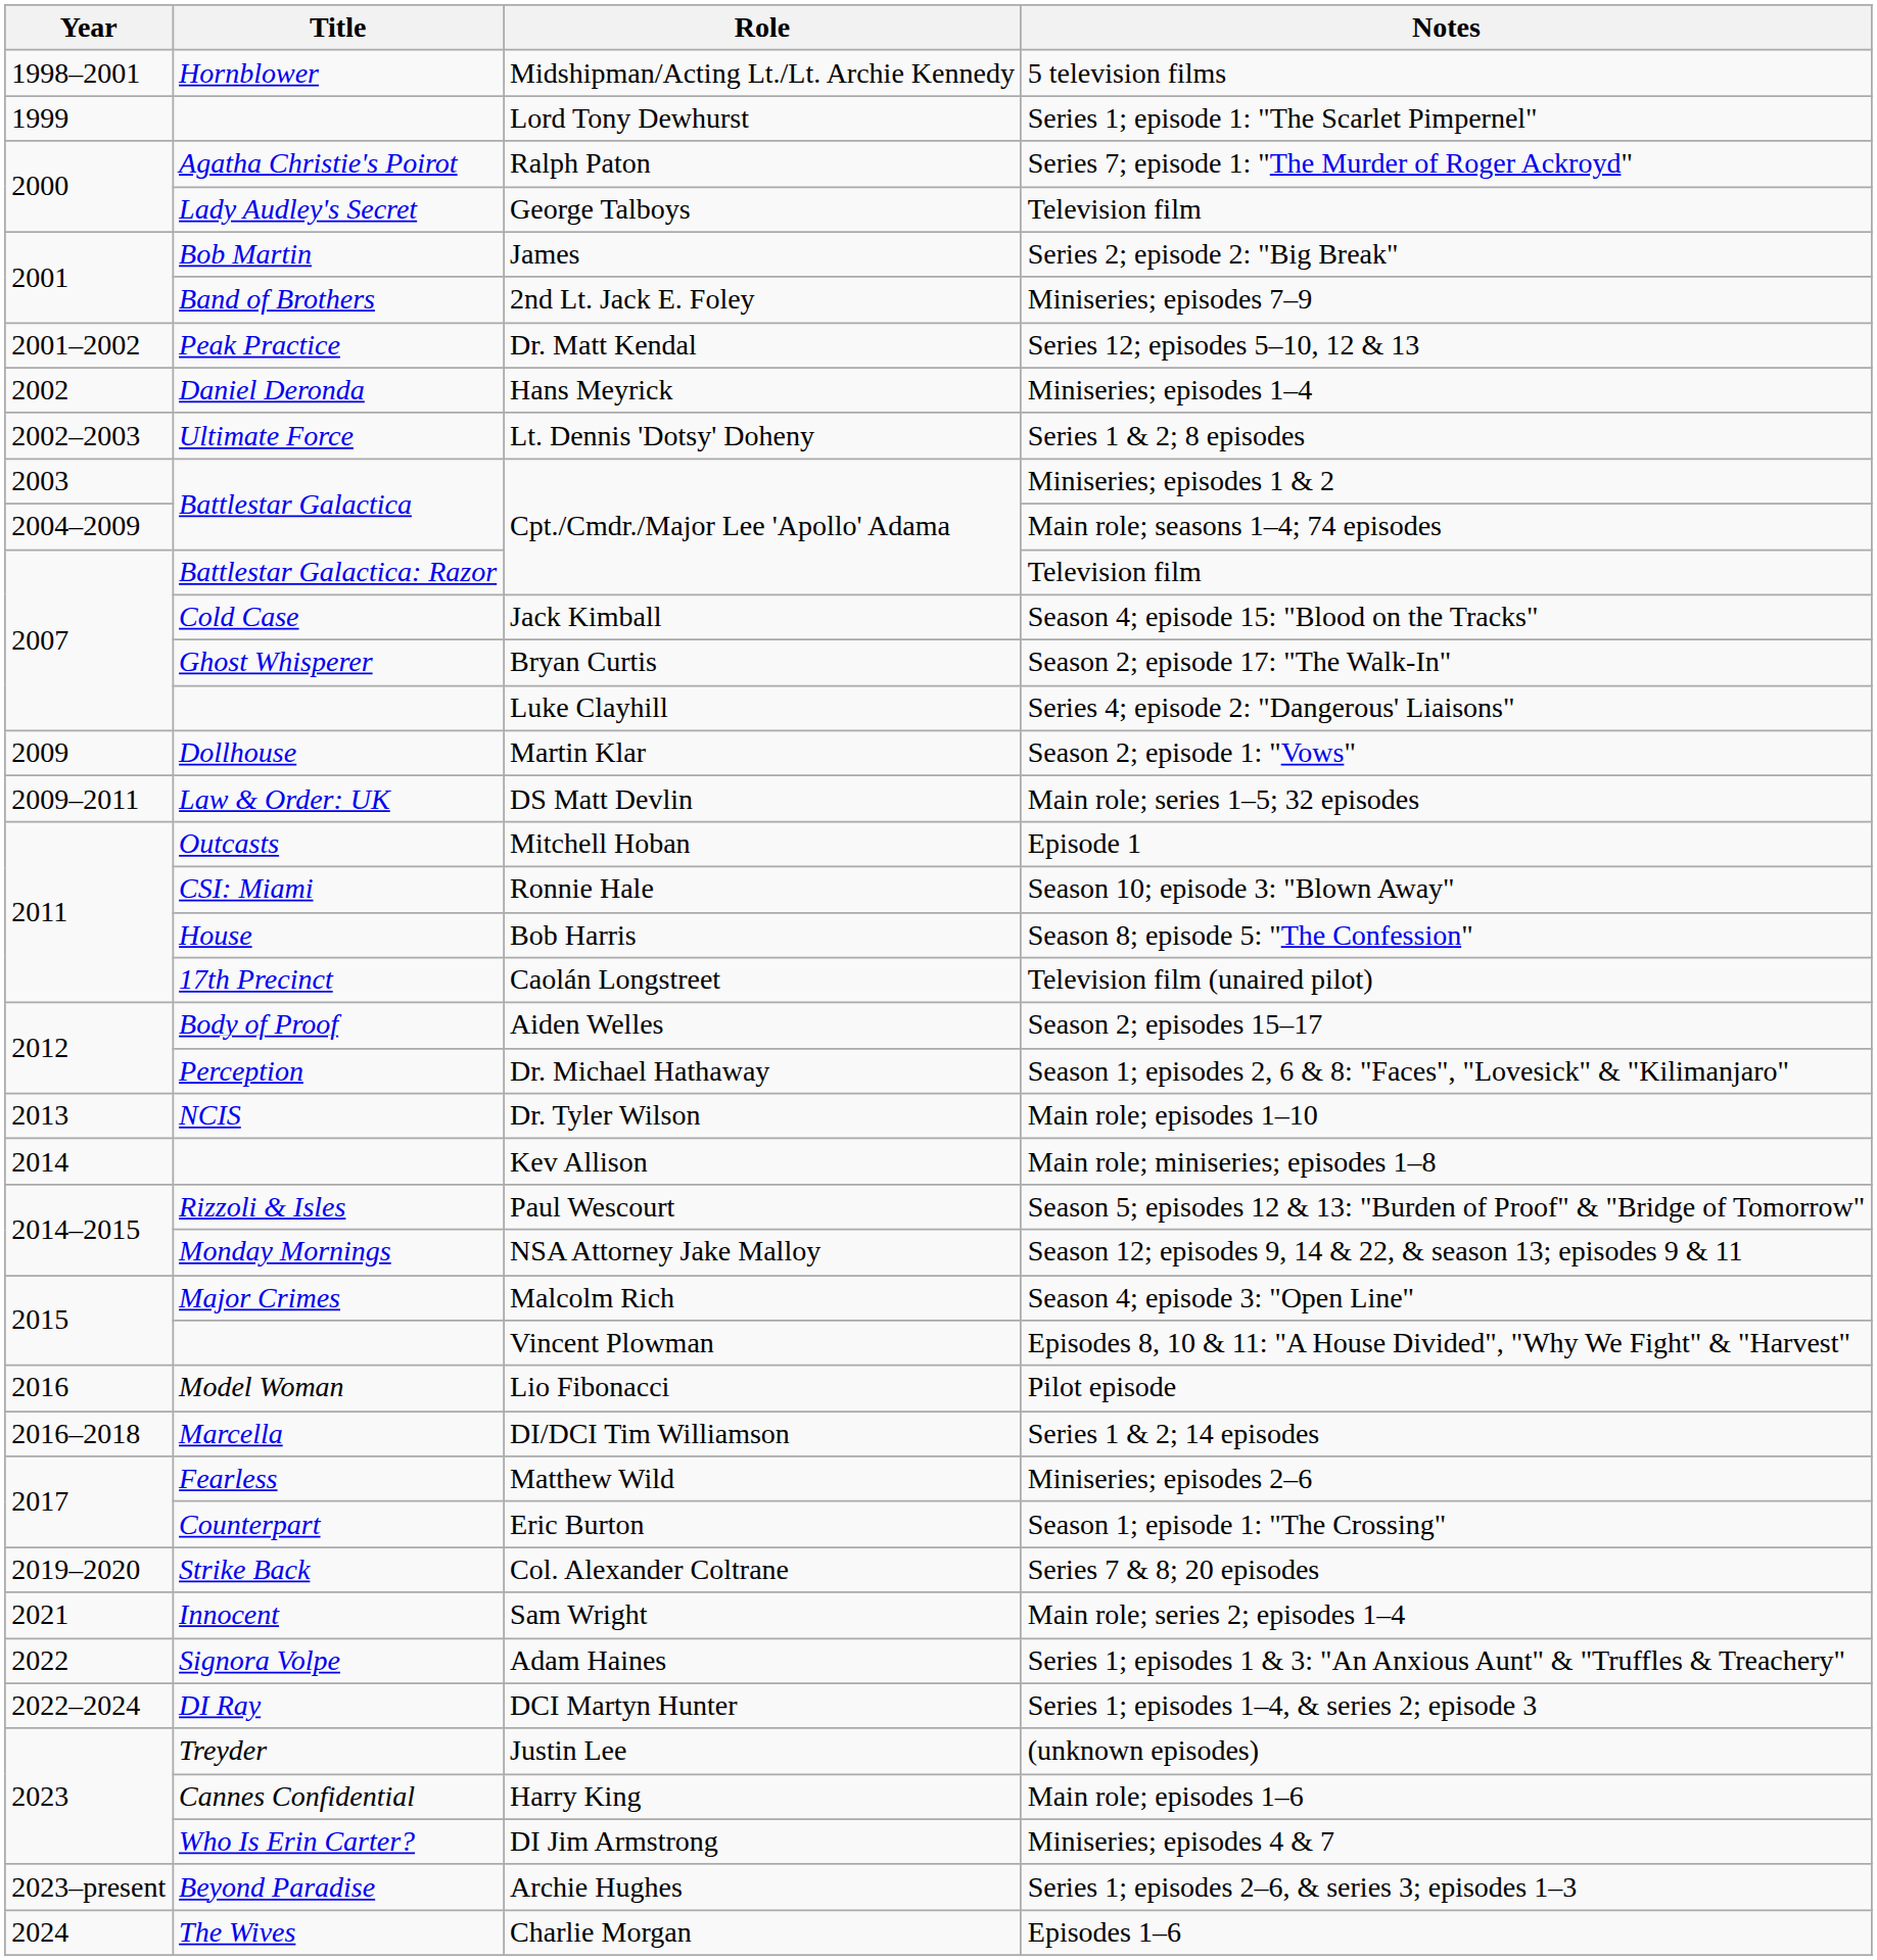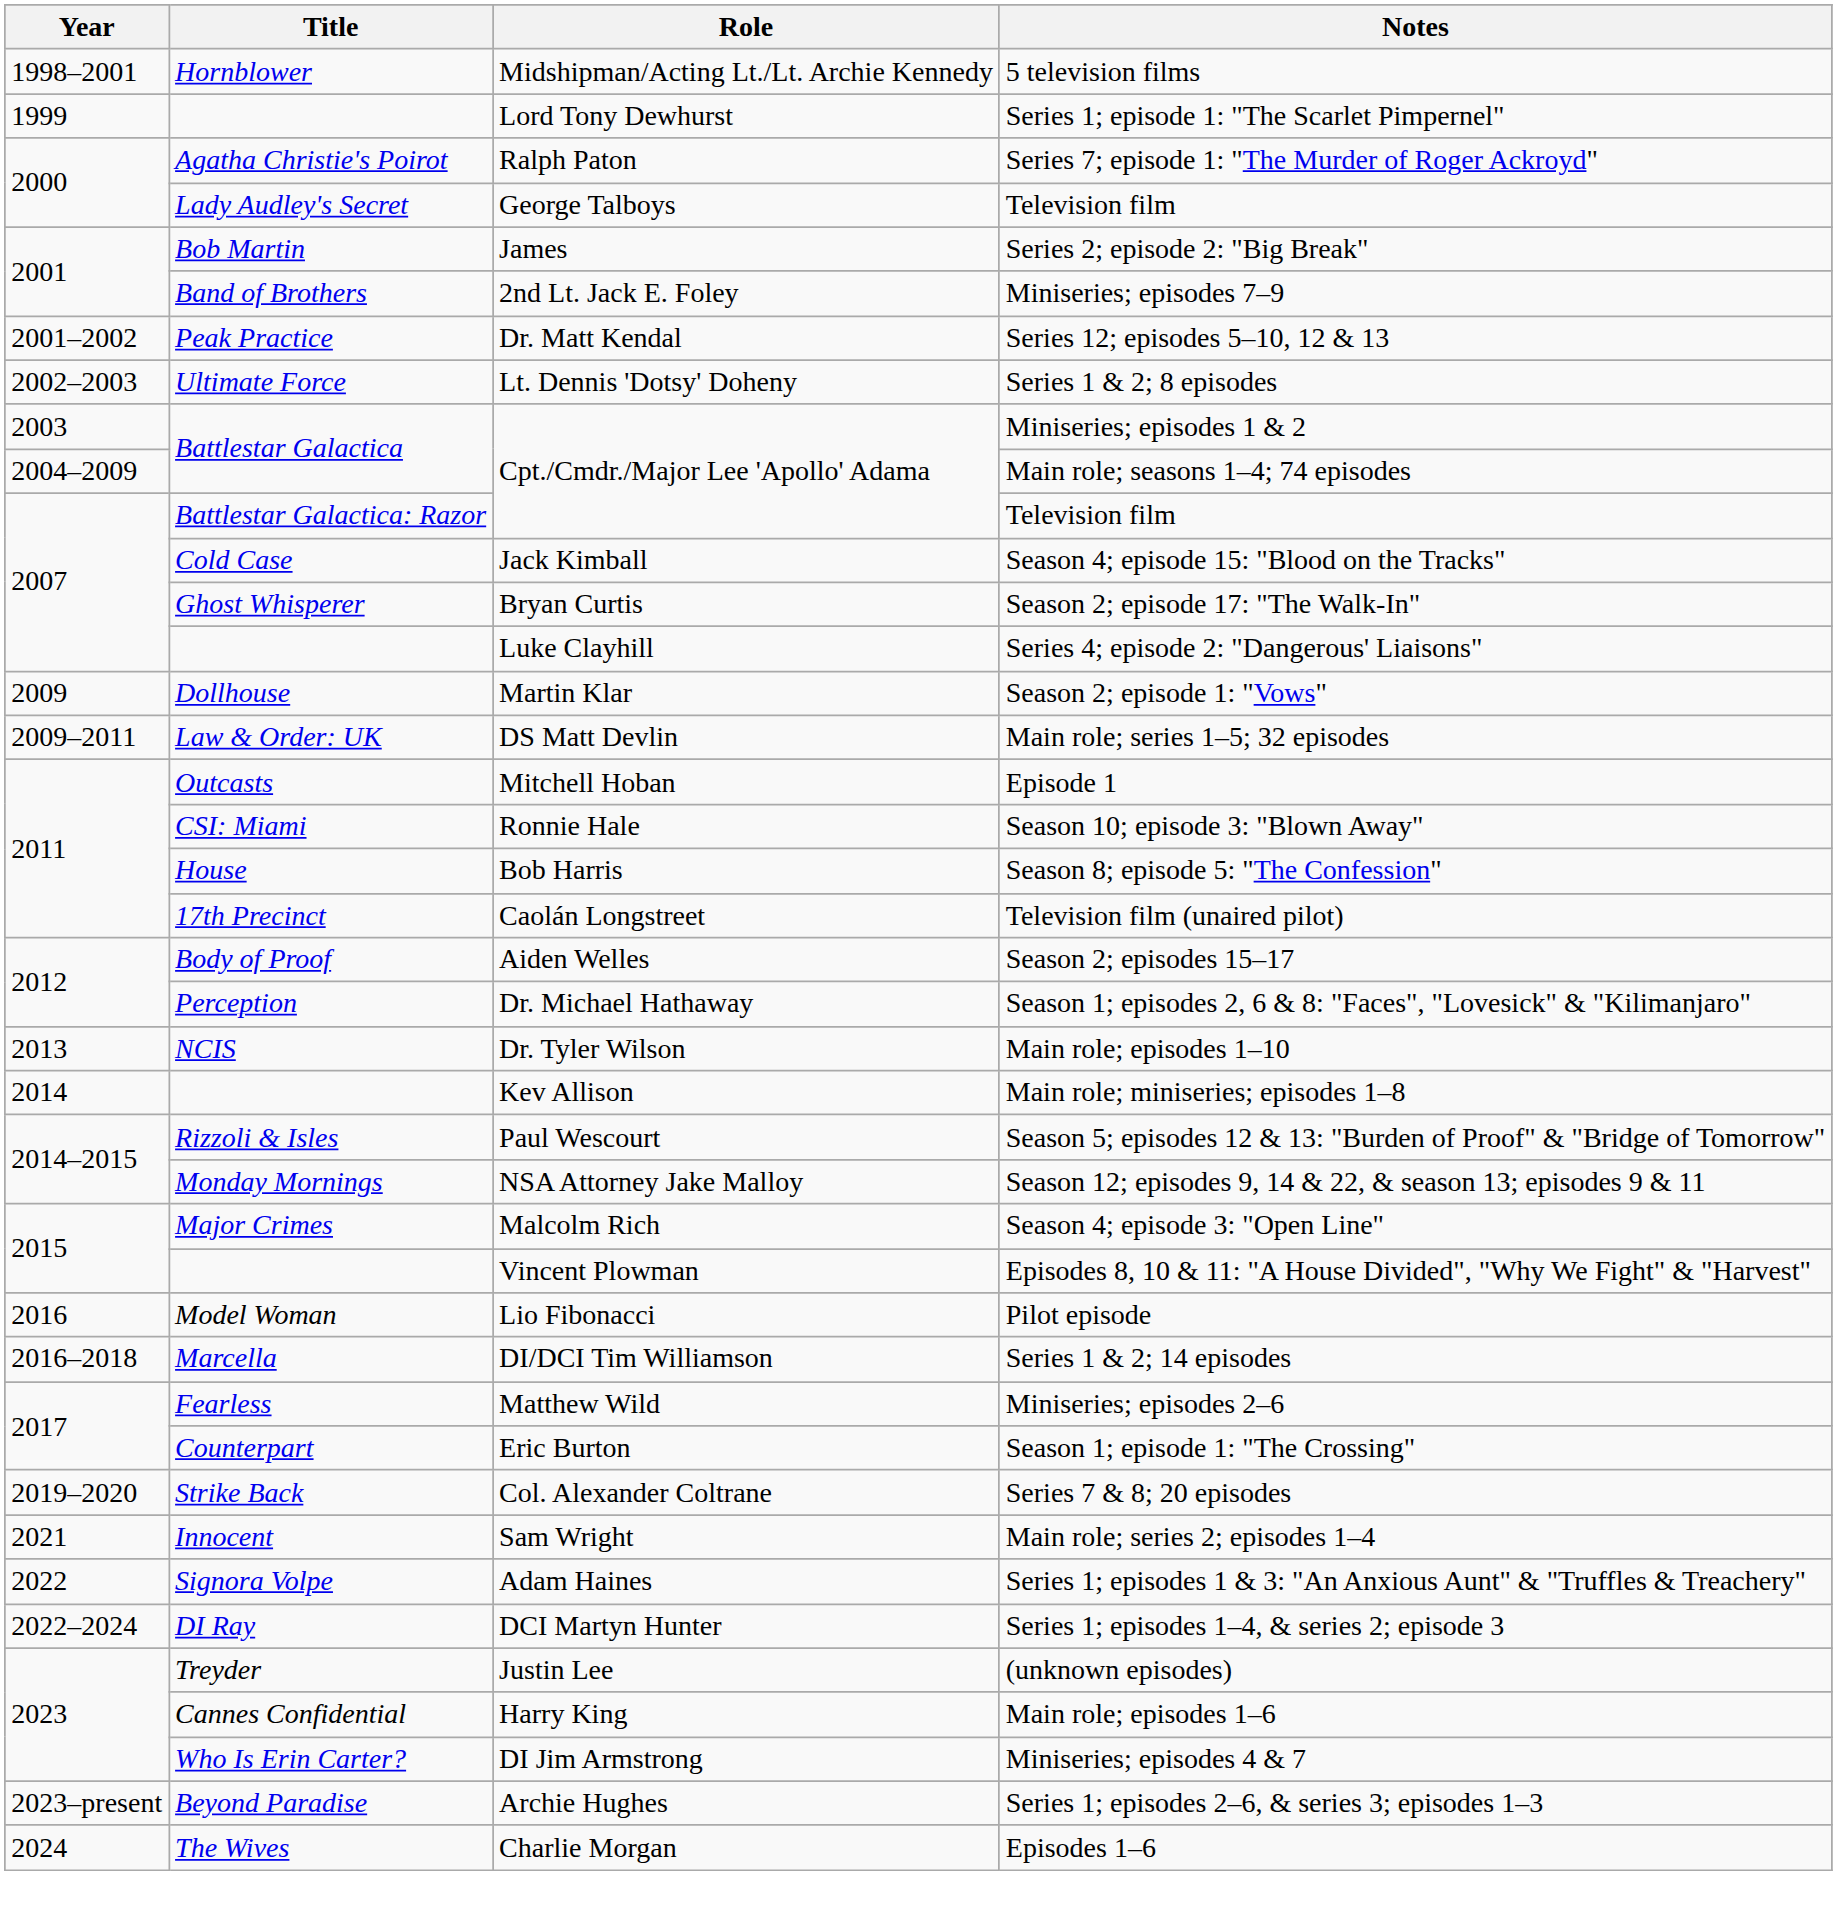 <table class="wikitable sortable">
 <tr>
 <th>Year</th>
 <th>Title</th>
 <th>Role</th>
 <th class="unsortable">Notes</th>
 </tr>
 <tr>
 <td>1998–2001</td>
 <td><em><a href='#'>Hornblower</a></em></td>
 <td>Midshipman/Acting Lt./Lt. Archie Kennedy</td>
 <td>5 television films</td>
 </tr>
 <tr>
 <td>1999</td>
 <td><em></em></td>
 <td>Lord Tony Dewhurst</td>
 <td>Series 1; episode 1: "The Scarlet Pimpernel"</td>
 </tr>
 <tr>
 <td rowspan="2">2000</td>
 <td><em><a href='#'>Agatha Christie's Poirot</a></em></td>
 <td>Ralph Paton</td>
 <td>Series 7; episode 1: "<a href='#'>The Murder of Roger Ackroyd</a>"</td>
 </tr>
 <tr>
 <td><em><a href='#'>Lady Audley's Secret</a></em></td>
 <td>George Talboys</td>
 <td>Television film</td>
 </tr>
 <tr>
 <td rowspan="2">2001</td>
 <td><em><a href='#'>Bob Martin</a></em></td>
 <td>James</td>
 <td>Series 2; episode 2: "Big Break"</td>
 </tr>
 <tr>
 <td><em><a href='#'>Band of Brothers</a></em></td>
 <td>2nd Lt. Jack E. Foley</td>
 <td>Miniseries; episodes 7–9</td>
 </tr>
 <tr>
 <td>2001–2002</td>
 <td><em><a href='#'>Peak Practice</a></em></td>
 <td>Dr. Matt Kendal</td>
 <td>Series 12; episodes 5–10, 12 & 13</td>
-</tr>
-<tr>
-<td>2002</td>
-<td><em><a href='#'>Daniel Deronda</a></em></td>
-<td>Hans Meyrick</td>
-<td>Miniseries; episodes 1–4</td>
 </tr>
 <tr>
 <td>2002–2003</td>
 <td><em><a href='#'>Ultimate Force</a></em></td>
 <td>Lt. Dennis 'Dotsy' Doheny</td>
 <td>Series 1 & 2; 8 episodes</td>
 </tr>
 <tr>
 <td>2003</td>
 <td rowspan="2"><em><a href='#'>Battlestar Galactica</a></em></td>
 <td rowspan="3">Cpt./Cmdr./Major Lee 'Apollo' Adama</td>
 <td>Miniseries; episodes 1 & 2</td>
 </tr>
 <tr>
 <td>2004–2009</td>
 <td>Main role; seasons 1–4; 74 episodes</td>
 </tr>
 <tr>
 <td rowspan="4">2007</td>
 <td><em><a href='#'>Battlestar Galactica: Razor</a></em></td>
 <td>Television film</td>
 </tr>
 <tr>
 <td><em><a href='#'>Cold Case</a></em></td>
 <td>Jack Kimball</td>
 <td>Season 4; episode 15: "Blood on the Tracks"</td>
 </tr>
 <tr>
 <td><em><a href='#'>Ghost Whisperer</a></em></td>
 <td>Bryan Curtis</td>
 <td>Season 2; episode 17: "The Walk-In"</td>
 </tr>
 <tr>
 <td><em></em></td>
 <td>Luke Clayhill</td>
 <td>Series 4; episode 2: "Dangerous' Liaisons"</td>
 </tr>
 <tr>
 <td>2009</td>
 <td><em><a href='#'>Dollhouse</a></em></td>
 <td>Martin Klar</td>
 <td>Season 2; episode 1: "<a href='#'>Vows</a>"</td>
 </tr>
 <tr>
 <td>2009–2011</td>
 <td><em><a href='#'>Law & Order: UK</a></em></td>
 <td>DS Matt Devlin</td>
 <td>Main role; series 1–5; 32 episodes</td>
 </tr>
 <tr>
 <td rowspan="4">2011</td>
 <td><em><a href='#'>Outcasts</a></em></td>
 <td>Mitchell Hoban</td>
 <td>Episode 1</td>
 </tr>
 <tr>
 <td><em><a href='#'>CSI: Miami</a></em></td>
 <td>Ronnie Hale</td>
 <td>Season 10; episode 3: "Blown Away"</td>
 </tr>
 <tr>
 <td><em><a href='#'>House</a></em></td>
 <td>Bob Harris</td>
 <td>Season 8; episode 5: "<a href='#'>The Confession</a>"</td>
 </tr>
 <tr>
 <td><em><a href='#'>17th Precinct</a></em></td>
 <td>Caolán Longstreet</td>
 <td>Television film (unaired pilot)</td>
 </tr>
 <tr>
 <td rowspan="2">2012</td>
 <td><em><a href='#'>Body of Proof</a></em></td>
 <td>Aiden Welles</td>
 <td>Season 2; episodes 15–17</td>
 </tr>
 <tr>
 <td><em><a href='#'>Perception</a></em></td>
 <td>Dr. Michael Hathaway</td>
 <td>Season 1; episodes 2, 6 & 8: "Faces", "Lovesick" & "Kilimanjaro"</td>
 </tr>
 <tr>
 <td>2013</td>
 <td><em><a href='#'>NCIS</a></em></td>
 <td>Dr. Tyler Wilson</td>
 <td>Main role; episodes 1–10</td>
 </tr>
 <tr>
 <td>2014</td>
 <td><em></em></td>
 <td>Kev Allison</td>
 <td>Main role; miniseries; episodes 1–8</td>
 </tr>
 <tr>
 <td rowspan="2">2014–2015</td>
 <td><em><a href='#'>Rizzoli & Isles</a></em></td>
 <td>Paul Wescourt</td>
 <td>Season 5; episodes 12 & 13: "Burden of Proof" & "Bridge of Tomorrow"</td>
 </tr>
 <tr>
 <td><em><a href='#'>Monday Mornings</a></em></td>
 <td>NSA Attorney Jake Malloy</td>
 <td>Season 12; episodes 9, 14 & 22, & season 13; episodes 9 & 11</td>
 </tr>
 <tr>
 <td rowspan="2">2015</td>
 <td><em><a href='#'>Major Crimes</a></em></td>
 <td>Malcolm Rich</td>
 <td>Season 4; episode 3: "Open Line"</td>
 </tr>
 <tr>
 <td><em></em></td>
 <td>Vincent Plowman</td>
 <td>Episodes 8, 10 & 11: "A House Divided", "Why We Fight" & "Harvest"</td>
 </tr>
 <tr>
 <td>2016</td>
 <td><em>Model Woman</em></td>
 <td>Lio Fibonacci</td>
 <td>Pilot episode</td>
 </tr>
 <tr>
 <td>2016–2018</td>
 <td><em><a href='#'>Marcella</a></em></td>
 <td>DI/DCI Tim Williamson</td>
 <td>Series 1 & 2; 14 episodes</td>
 </tr>
 <tr>
 <td rowspan="2">2017</td>
 <td><em><a href='#'>Fearless</a></em></td>
 <td>Matthew Wild</td>
 <td>Miniseries; episodes 2–6</td>
 </tr>
 <tr>
 <td><em><a href='#'>Counterpart</a></em></td>
 <td>Eric Burton</td>
 <td>Season 1; episode 1: "The Crossing"</td>
 </tr>
 <tr>
 <td>2019–2020</td>
 <td><em><a href='#'>Strike Back</a></em></td>
 <td>Col. Alexander Coltrane</td>
 <td>Series 7 & 8; 20 episodes</td>
 </tr>
 <tr>
 <td>2021</td>
 <td><em><a href='#'>Innocent</a></em></td>
 <td>Sam Wright</td>
 <td>Main role; series 2; episodes 1–4</td>
 </tr>
 <tr>
 <td>2022</td>
 <td><em><a href='#'>Signora Volpe</a></em></td>
 <td>Adam Haines</td>
 <td>Series 1; episodes 1 & 3: "An Anxious Aunt" & "Truffles & Treachery"</td>
 </tr>
 <tr>
 <td>2022–2024</td>
 <td><em><a href='#'>DI Ray</a></em></td>
 <td>DCI Martyn Hunter</td>
 <td>Series 1; episodes 1–4, & series 2; episode 3</td>
 </tr>
 <tr>
 <td rowspan="3">2023</td>
 <td><em>Treyder</em></td>
 <td>Justin Lee</td>
 <td>(unknown episodes)</td>
 </tr>
 <tr>
 <td><em>Cannes Confidential</em></td>
 <td>Harry King</td>
 <td>Main role; episodes 1–6</td>
 </tr>
 <tr>
 <td><em><a href='#'>Who Is Erin Carter?</a></em></td>
 <td>DI Jim Armstrong</td>
 <td>Miniseries; episodes 4 & 7</td>
 </tr>
 <tr>
 <td>2023–present</td>
 <td><a href='#'><em>Beyond Paradise</em></a></td>
 <td>Archie Hughes</td>
 <td>Series 1; episodes 2–6, & series 3; episodes 1–3</td>
 </tr>
 <tr>
 <td>2024</td>
 <td><em><a href='#'>The Wives</a></em></td>
 <td>Charlie Morgan</td>
 <td>Episodes 1–6</td>
 </tr>
 </table>
